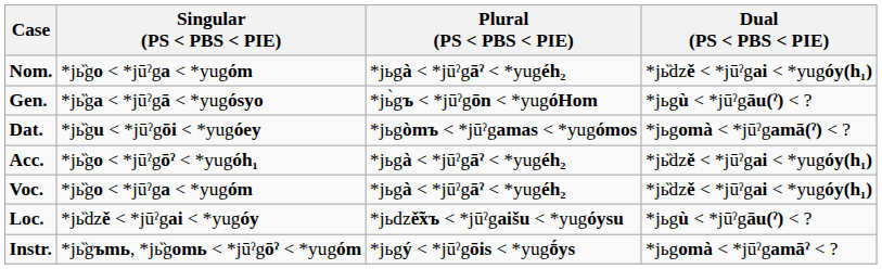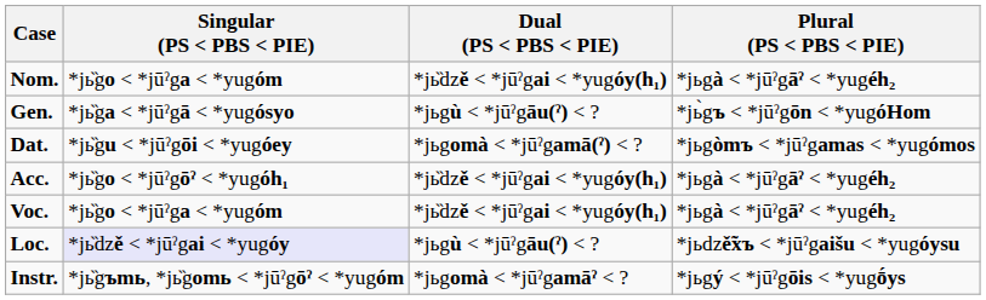 <table class="wikitable sortable">
 <tr>
 <th>Case</th>
 <th>Singular<br>(PS < PBS < PIE)</th>
+<th>Dual<br>(PS < PBS < PIE)</th>
 <th>Plural<br>(PS < PBS < PIE)</th>
-<th>Dual<br>(PS < PBS < PIE)</th>
 </tr>
 <tr>
 <td><strong>Nom.</strong></td>
 <td>*jь̏g<strong>o</strong> < *jūˀg<strong>a</strong> < *yug<strong>óm</strong></td>
+<td>*jь̏dz<strong>ě</strong> < *jūˀg<strong>ai</strong> < *yug<strong>óy(h₁)</strong></td>
 <td>*jьg<strong>à</strong> < *jūˀg<strong>āˀ</strong> < *yug<strong>éh₂</strong></td>
-<td>*jь̏dz<strong>ě</strong> < *jūˀg<strong>ai</strong> < *yug<strong>óy(h₁)</strong></td>
 </tr>
 <tr>
 <td><strong>Gen.</strong></td>
 <td>*jь̏g<strong>a</strong> < *jūˀg<strong>ā</strong> < *yug<strong>ósyo</strong></td>
+<td>*jьg<strong>ù</strong> < *jūˀg<strong>āu(ˀ)</strong> < ?</td>
 <td>*jь̀g<strong>ъ</strong> < *jūˀg<strong>ōn</strong> < *yug<strong>óHom</strong></td>
-<td>*jьg<strong>ù</strong> < *jūˀg<strong>āu(ˀ)</strong> < ?</td>
 </tr>
 <tr>
 <td><strong>Dat.</strong></td>
 <td>*jь̏g<strong>u</strong> < *jūˀg<strong>ōi</strong> < *yug<strong>óey</strong></td>
+<td>*jьg<strong>omà</strong> < *jūˀg<strong>amā(ˀ)</strong> < ?</td>
 <td>*jьg<strong>òmъ</strong> < *jūˀg<strong>amas</strong> < *yug<strong>ómos</strong></td>
-<td>*jьg<strong>omà</strong> < *jūˀg<strong>amā(ˀ)</strong> < ?</td>
 </tr>
 <tr>
 <td><strong>Acc.</strong></td>
 <td>*jь̏g<strong>o</strong> < *jūˀg<strong>ōˀ</strong> < *yug<strong>óh₁</strong></td>
+<td>*jь̏dz<strong>ě</strong> < *jūˀg<strong>ai</strong> < *yug<strong>óy(h₁)</strong></td>
 <td>*jьg<strong>à</strong> < *jūˀg<strong>āˀ</strong> < *yug<strong>éh₂</strong></td>
-<td>*jь̏dz<strong>ě</strong> < *jūˀg<strong>ai</strong> < *yug<strong>óy(h₁)</strong></td>
 </tr>
 <tr>
 <td><strong>Voc.</strong></td>
 <td>*jь̏g<strong>o</strong> < *jūˀg<strong>a</strong> < *yug<strong>óm</strong></td>
+<td>*jь̏dz<strong>ě</strong> < *jūˀg<strong>ai</strong> < *yug<strong>óy(h₁)</strong></td>
 <td>*jьg<strong>à</strong> < *jūˀg<strong>āˀ</strong> < *yug<strong>éh₂</strong></td>
-<td>*jь̏dz<strong>ě</strong> < *jūˀg<strong>ai</strong> < *yug<strong>óy(h₁)</strong></td>
 </tr>
 <tr>
 <td><strong>Loc.</strong></td>
-<td>*jь̏dz<strong>ě</strong> < *jūˀg<strong>ai</strong> < *yug<strong>óy</strong></td>
+<td style="background: lavender;">*jь̏dz<strong>ě</strong> < *jūˀg<strong>ai</strong> < *yug<strong>óy</strong></td>
+<td>*jьg<strong>ù</strong> < *jūˀg<strong>āu(ˀ)</strong> < ?</td>
 <td>*jьdz<strong>ě̃xъ</strong> < *jūˀg<strong>aišu</strong> < *yug<strong>óysu</strong></td>
-<td>*jьg<strong>ù</strong> < *jūˀg<strong>āu(ˀ)</strong> < ?</td>
 </tr>
 <tr>
 <td><strong>Instr.</strong></td>
 <td>*jь̏g<strong>ъmь</strong>, *jь̏g<strong>omь</strong> < *jūˀg<strong>ōˀ</strong> < *yug<strong>óm</strong></td>
+<td>*jьg<strong>omà</strong> < *jūˀg<strong>amāˀ</strong> < ?</td>
 <td>*jьg<strong>ý</strong> < *jūˀg<strong>ōis</strong> < *yug<strong>ṓys</strong></td>
-<td>*jьg<strong>omà</strong> < *jūˀg<strong>amāˀ</strong> < ?</td>
 </tr>
 </table>
